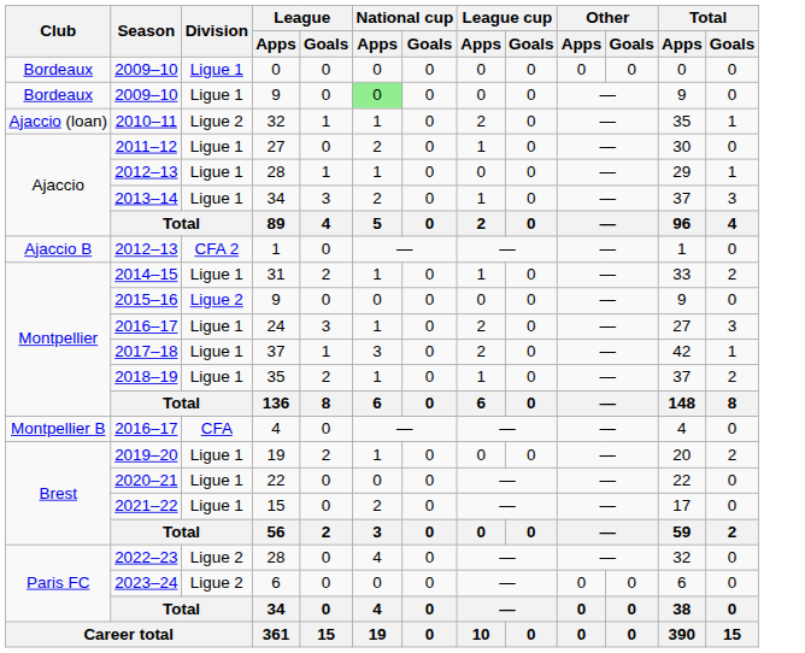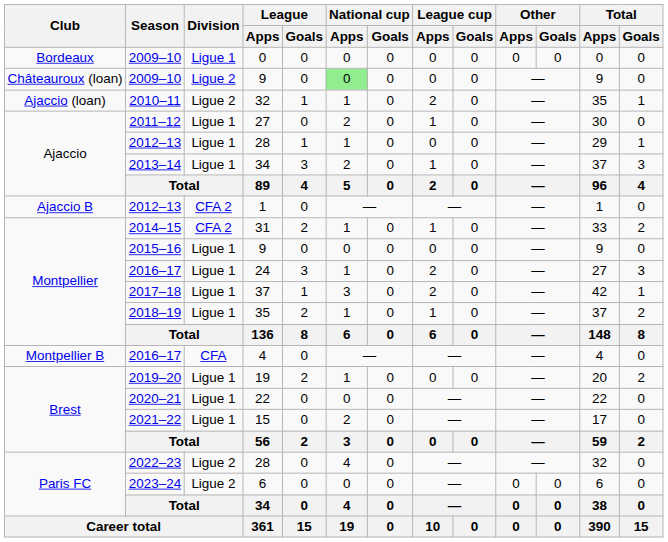 <table class="wikitable" style="text-align: center">
 <tr>
 <th rowspan="2">Club</th>
 <th rowspan="2">Season</th>
 <th rowspan="2">Division</th>
 <th colspan="2">League</th>
 <th colspan="2">National cup</th>
 <th colspan="2">League cup</th>
 <th colspan="2">Other</th>
 <th colspan="2">Total</th>
 </tr>
 <tr>
 <th>Apps</th>
 <th>Goals</th>
 <th>Apps</th>
 <th>Goals</th>
 <th>Apps</th>
 <th>Goals</th>
 <th>Apps</th>
 <th>Goals</th>
 <th>Apps</th>
 <th>Goals</th>
 </tr>
 <tr>
 <td><a href='#'>Bordeaux</a></td>
 <td><a href='#'>2009–10</a></td>
 <td><a href='#'>Ligue 1</a></td>
 <td>0</td>
 <td>0</td>
 <td>0</td>
 <td>0</td>
 <td>0</td>
 <td>0</td>
 <td>0</td>
 <td>0</td>
 <td>0</td>
 <td>0</td>
 </tr>
 <tr>
-<td><a href='#'>Bordeaux</a></td>
+<td><a href='#'>Châteauroux</a> (loan)</td>
 <td><a href='#'>2009–10</a></td>
-<td>Ligue 1</td>
+<td><a href='#'>Ligue 2</a></td>
 <td>9</td>
 <td>0</td>
 <td style="background: lightgreen;">0</td>
 <td>0</td>
 <td>0</td>
 <td>0</td>
 <td colspan="2">—</td>
 <td>9</td>
 <td>0</td>
 </tr>
 <tr>
 <td><a href='#'>Ajaccio</a> (loan)</td>
 <td><a href='#'>2010–11</a></td>
 <td>Ligue 2</td>
 <td>32</td>
 <td>1</td>
 <td>1</td>
 <td>0</td>
 <td>2</td>
 <td>0</td>
 <td colspan="2">—</td>
 <td>35</td>
 <td>1</td>
 </tr>
 <tr>
 <td rowspan="4">Ajaccio</td>
 <td><a href='#'>2011–12</a></td>
 <td>Ligue 1</td>
 <td>27</td>
 <td>0</td>
 <td>2</td>
 <td>0</td>
 <td>1</td>
 <td>0</td>
 <td colspan="2">—</td>
 <td>30</td>
 <td>0</td>
 </tr>
 <tr>
 <td><a href='#'>2012–13</a></td>
 <td>Ligue 1</td>
 <td>28</td>
 <td>1</td>
 <td>1</td>
 <td>0</td>
 <td>0</td>
 <td>0</td>
 <td colspan="2">—</td>
 <td>29</td>
 <td>1</td>
 </tr>
 <tr>
 <td><a href='#'>2013–14</a></td>
 <td>Ligue 1</td>
 <td>34</td>
 <td>3</td>
 <td>2</td>
 <td>0</td>
 <td>1</td>
 <td>0</td>
 <td colspan="2">—</td>
 <td>37</td>
 <td>3</td>
 </tr>
 <tr>
 <th colspan="2">Total</th>
 <th>89</th>
 <th>4</th>
 <th>5</th>
 <th>0</th>
 <th>2</th>
 <th>0</th>
 <th colspan="2">—</th>
 <th>96</th>
 <th>4</th>
 </tr>
 <tr>
 <td><a href='#'>Ajaccio B</a></td>
 <td><a href='#'>2012–13</a></td>
 <td><a href='#'>CFA 2</a></td>
 <td>1</td>
 <td>0</td>
 <td colspan="2">—</td>
 <td colspan="2">—</td>
 <td colspan="2">—</td>
 <td>1</td>
 <td>0</td>
 </tr>
 <tr>
 <td rowspan="6"><a href='#'>Montpellier</a></td>
 <td><a href='#'>2014–15</a></td>
-<td>Ligue 1</td>
+<td><a href='#'>CFA 2</a></td>
 <td>31</td>
 <td>2</td>
 <td>1</td>
 <td>0</td>
 <td>1</td>
 <td>0</td>
 <td colspan="2">—</td>
 <td>33</td>
 <td>2</td>
 </tr>
 <tr>
 <td><a href='#'>2015–16</a></td>
-<td><a href='#'>Ligue 2</a></td>
+<td>Ligue 1</td>
 <td>9</td>
 <td>0</td>
 <td>0</td>
 <td>0</td>
 <td>0</td>
 <td>0</td>
 <td colspan="2">—</td>
 <td>9</td>
 <td>0</td>
 </tr>
 <tr>
 <td><a href='#'>2016–17</a></td>
 <td>Ligue 1</td>
 <td>24</td>
 <td>3</td>
 <td>1</td>
 <td>0</td>
 <td>2</td>
 <td>0</td>
 <td colspan="2">—</td>
 <td>27</td>
 <td>3</td>
 </tr>
 <tr>
 <td><a href='#'>2017–18</a></td>
 <td>Ligue 1</td>
 <td>37</td>
 <td>1</td>
 <td>3</td>
 <td>0</td>
 <td>2</td>
 <td>0</td>
 <td colspan="2">—</td>
 <td>42</td>
 <td>1</td>
 </tr>
 <tr>
 <td><a href='#'>2018–19</a></td>
 <td>Ligue 1</td>
 <td>35</td>
 <td>2</td>
 <td>1</td>
 <td>0</td>
 <td>1</td>
 <td>0</td>
 <td colspan="2">—</td>
 <td>37</td>
 <td>2</td>
 </tr>
 <tr>
 <th colspan="2">Total</th>
 <th>136</th>
 <th>8</th>
 <th>6</th>
 <th>0</th>
 <th>6</th>
 <th>0</th>
 <th colspan="2">—</th>
 <th>148</th>
 <th>8</th>
 </tr>
 <tr>
 <td><a href='#'>Montpellier B</a></td>
 <td><a href='#'>2016–17</a></td>
 <td><a href='#'>CFA</a></td>
 <td>4</td>
 <td>0</td>
 <td colspan="2">—</td>
 <td colspan="2">—</td>
 <td colspan="2">—</td>
 <td>4</td>
 <td>0</td>
 </tr>
 <tr>
 <td rowspan="4"><a href='#'>Brest</a></td>
 <td><a href='#'>2019–20</a></td>
 <td>Ligue 1</td>
 <td>19</td>
 <td>2</td>
 <td>1</td>
 <td>0</td>
 <td>0</td>
 <td>0</td>
 <td colspan="2">—</td>
 <td>20</td>
 <td>2</td>
 </tr>
 <tr>
 <td><a href='#'>2020–21</a></td>
 <td>Ligue 1</td>
 <td>22</td>
 <td>0</td>
 <td>0</td>
 <td>0</td>
 <td colspan="2">—</td>
 <td colspan="2">—</td>
 <td>22</td>
 <td>0</td>
 </tr>
 <tr>
 <td><a href='#'>2021–22</a></td>
 <td>Ligue 1</td>
 <td>15</td>
 <td>0</td>
 <td>2</td>
 <td>0</td>
 <td colspan="2">—</td>
 <td colspan="2">—</td>
 <td>17</td>
 <td>0</td>
 </tr>
 <tr>
 <th colspan="2">Total</th>
 <th>56</th>
 <th>2</th>
 <th>3</th>
 <th>0</th>
 <th>0</th>
 <th>0</th>
 <th colspan="2">—</th>
 <th>59</th>
 <th>2</th>
 </tr>
 <tr>
 <td rowspan="3"><a href='#'>Paris FC</a></td>
 <td><a href='#'>2022–23</a></td>
 <td>Ligue 2</td>
 <td>28</td>
 <td>0</td>
 <td>4</td>
 <td>0</td>
 <td colspan="2">—</td>
 <td colspan="2">—</td>
 <td>32</td>
 <td>0</td>
 </tr>
 <tr>
 <td><a href='#'>2023–24</a></td>
 <td>Ligue 2</td>
 <td>6</td>
 <td>0</td>
 <td>0</td>
 <td>0</td>
 <td colspan="2">—</td>
 <td>0</td>
 <td>0</td>
 <td>6</td>
 <td>0</td>
 </tr>
 <tr>
 <th colspan="2">Total</th>
 <th>34</th>
 <th>0</th>
 <th>4</th>
 <th>0</th>
 <th colspan="2">—</th>
 <th>0</th>
 <th>0</th>
 <th>38</th>
 <th>0</th>
 </tr>
 <tr>
 <th colspan="3">Career total</th>
 <th>361</th>
 <th>15</th>
 <th>19</th>
 <th>0</th>
 <th>10</th>
 <th>0</th>
 <th>0</th>
 <th>0</th>
 <th>390</th>
 <th>15</th>
 </tr>
 </table>
